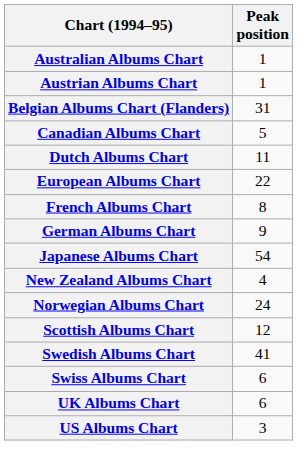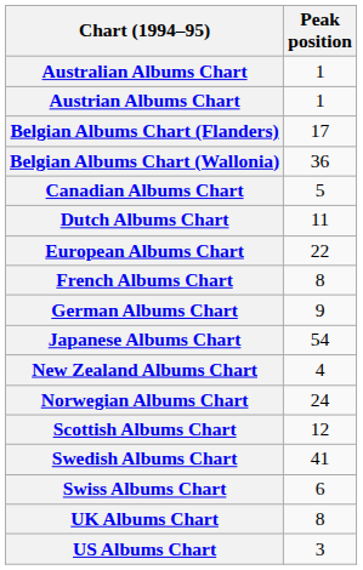 <table class="wikitable plainrowheaders sortable" style="text-align:center;">
 <tr>
 <th>Chart (1994–95)</th>
 <th>Peak<br>position</th>
 </tr>
 <tr>
 <th scope="row"><a href='#'>Australian Albums Chart</a></th>
 <td>1</td>
 </tr>
 <tr>
 <th scope="row"><a href='#'>Austrian Albums Chart</a></th>
 <td>1</td>
 </tr>
 <tr>
 <th scope="row"><a href='#'>Belgian Albums Chart (Flanders)</a></th>
-<td>31</td>
+<td>17</td>
+</tr>
+<tr>
+<th scope="row"><a href='#'>Belgian Albums Chart (Wallonia)</a></th>
+<td>36</td>
 </tr>
 <tr>
 <th scope="row"><a href='#'>Canadian Albums Chart</a></th>
 <td>5</td>
 </tr>
 <tr>
 <th scope="row"><a href='#'>Dutch Albums Chart</a></th>
 <td>11</td>
 </tr>
 <tr>
 <th scope="row"><a href='#'>European Albums Chart</a></th>
 <td>22</td>
 </tr>
 <tr>
 <th scope="row"><a href='#'>French Albums Chart</a></th>
 <td>8</td>
 </tr>
 <tr>
 <th scope="row"><a href='#'>German Albums Chart</a></th>
 <td>9</td>
 </tr>
 <tr>
 <th scope="row"><a href='#'>Japanese Albums Chart</a></th>
 <td>54</td>
 </tr>
 <tr>
 <th scope="row"><a href='#'>New Zealand Albums Chart</a></th>
 <td>4</td>
 </tr>
 <tr>
 <th scope="row"><a href='#'>Norwegian Albums Chart</a></th>
 <td>24</td>
 </tr>
 <tr>
 <th scope="row"><a href='#'>Scottish Albums Chart</a></th>
 <td>12</td>
 </tr>
 <tr>
 <th scope="row"><a href='#'>Swedish Albums Chart</a></th>
 <td>41</td>
 </tr>
 <tr>
 <th scope="row"><a href='#'>Swiss Albums Chart</a></th>
 <td>6</td>
 </tr>
 <tr>
 <th scope="row"><a href='#'>UK Albums Chart</a></th>
-<td>6</td>
+<td>8</td>
 </tr>
 <tr>
 <th scope="row"><a href='#'>US Albums Chart</a></th>
 <td>3</td>
 </tr>
 </table>
